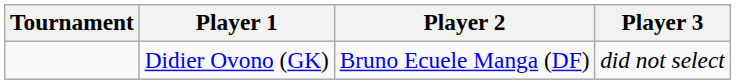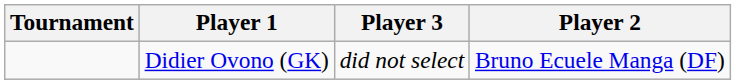 <table class="wikitable">
 <tr>
 <th>Tournament</th>
 <th>Player 1</th>
+<th>Player 3</th>
 <th>Player 2</th>
-<th>Player 3</th>
 </tr>
 <tr>
 <td></td>
 <td><a href='#'>Didier Ovono</a> (<a href='#'>GK</a>)</td>
+<td align="center"><em>did not select</em></td>
 <td><a href='#'>Bruno Ecuele Manga</a> (<a href='#'>DF</a>)</td>
-<td align="center"><em>did not select</em></td>
 </tr>
 </table>
